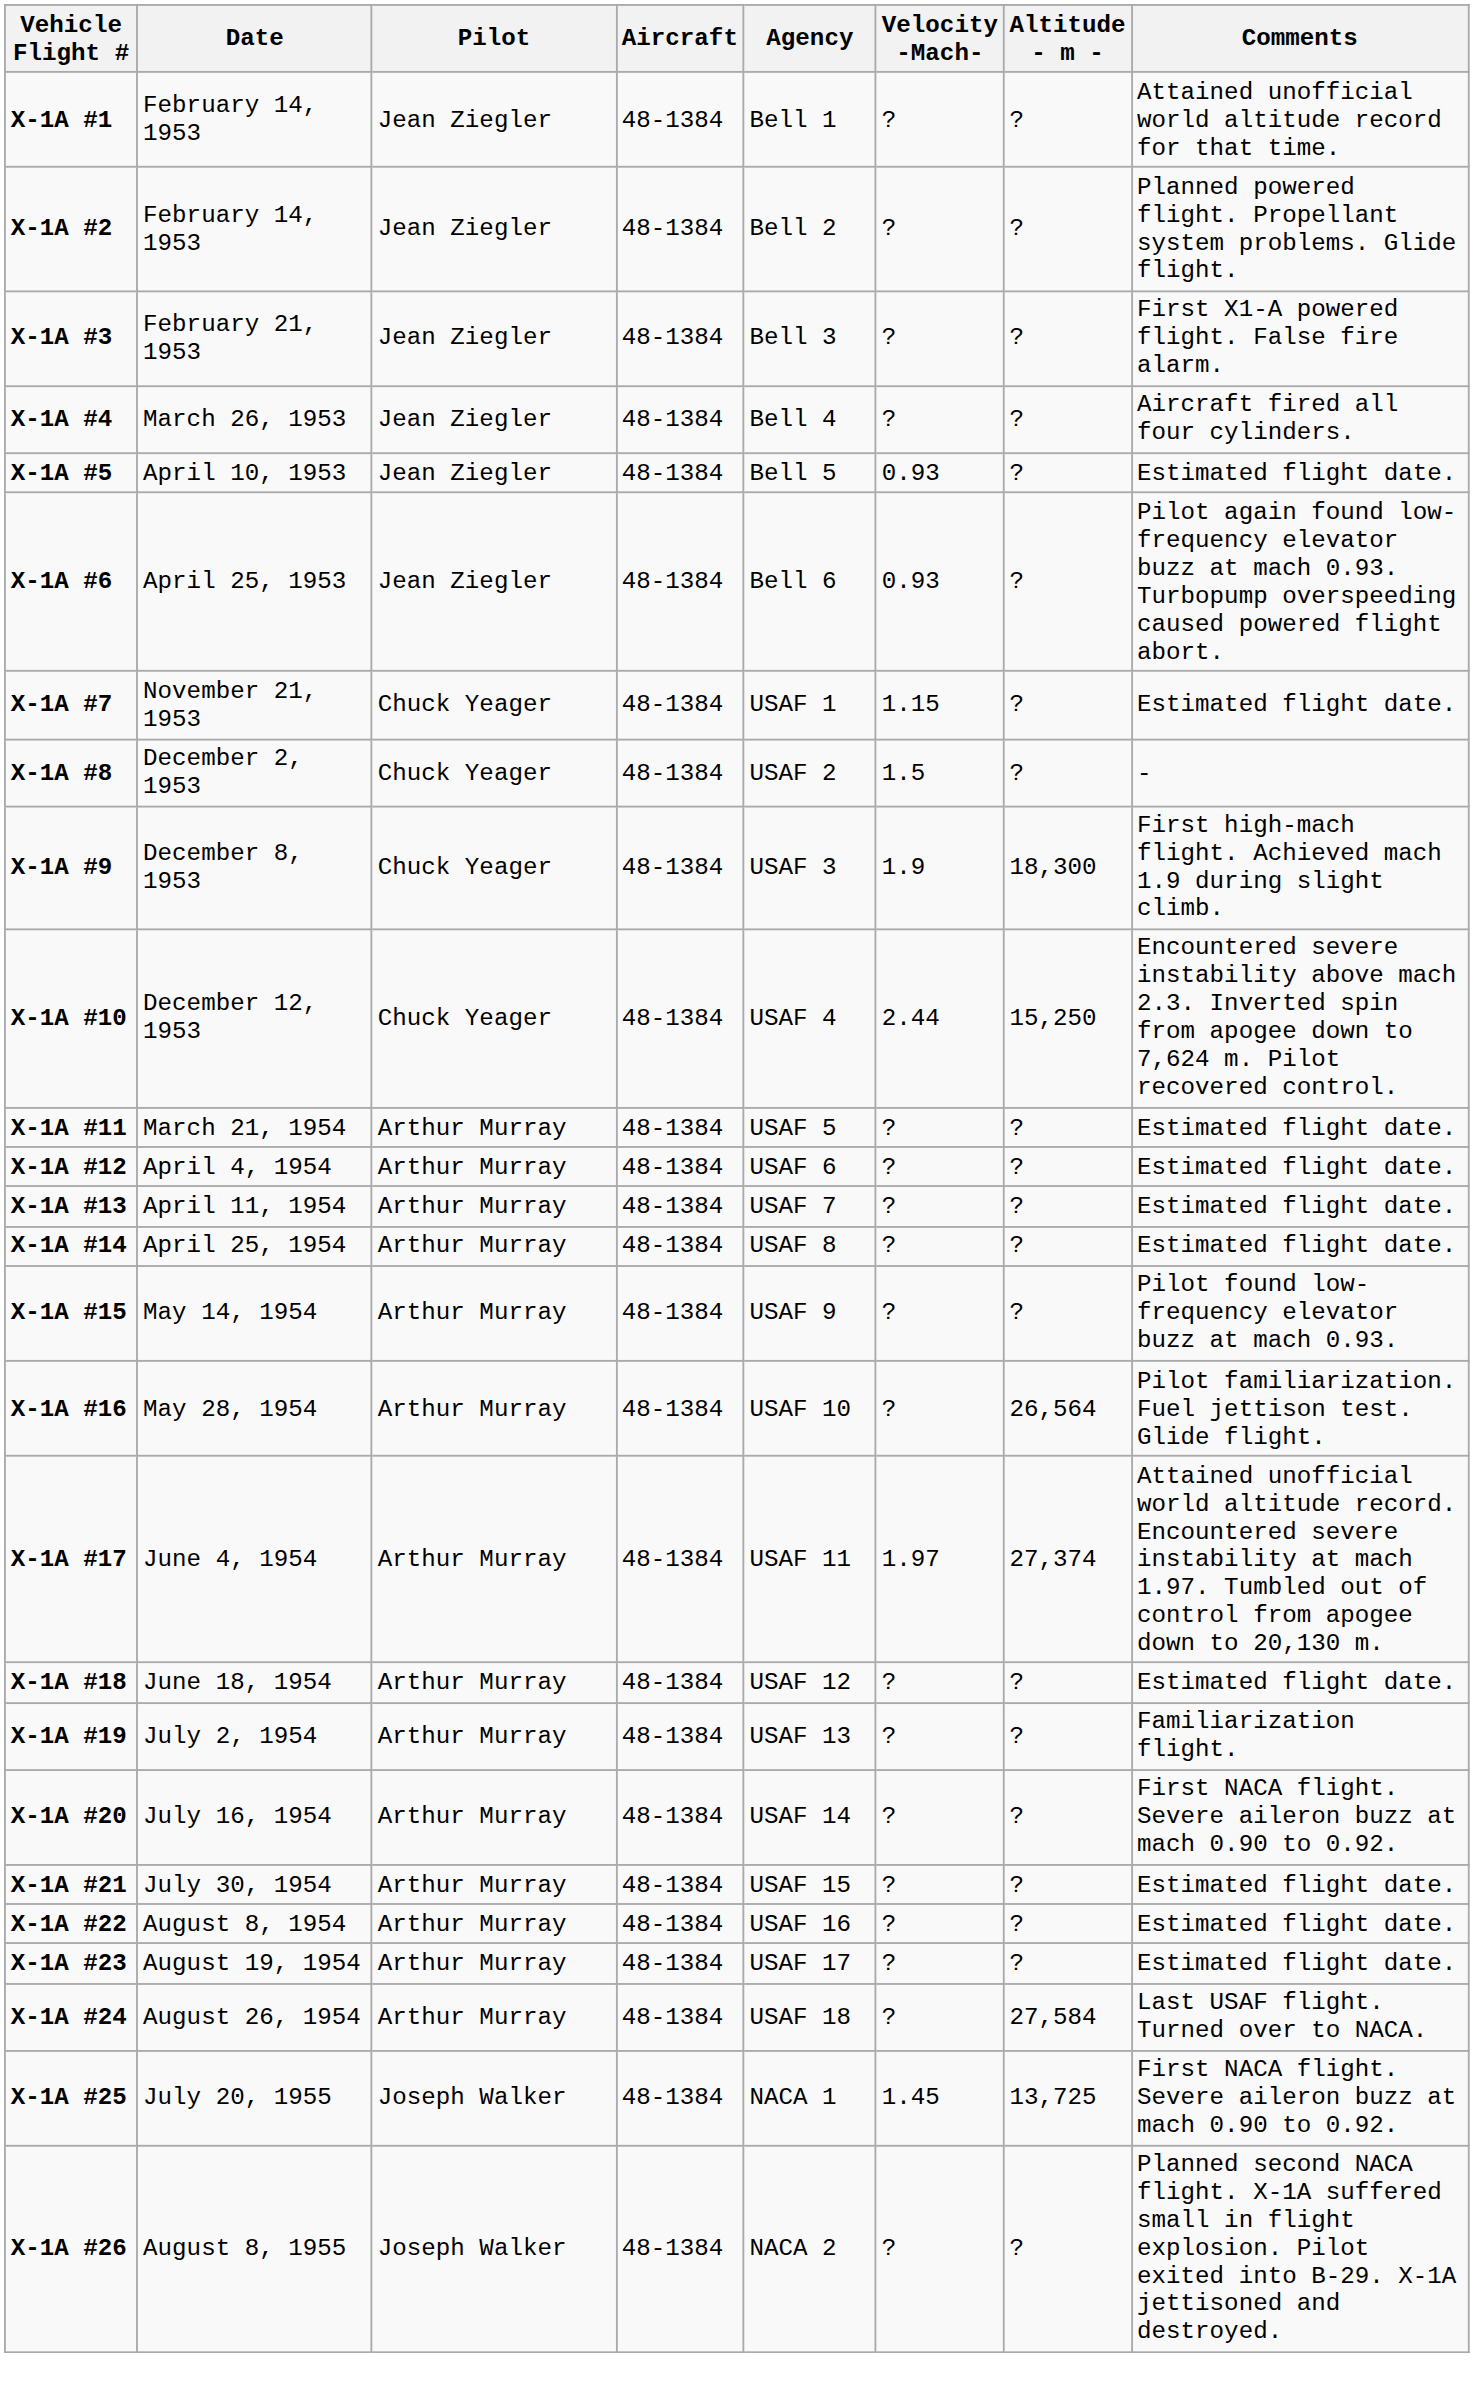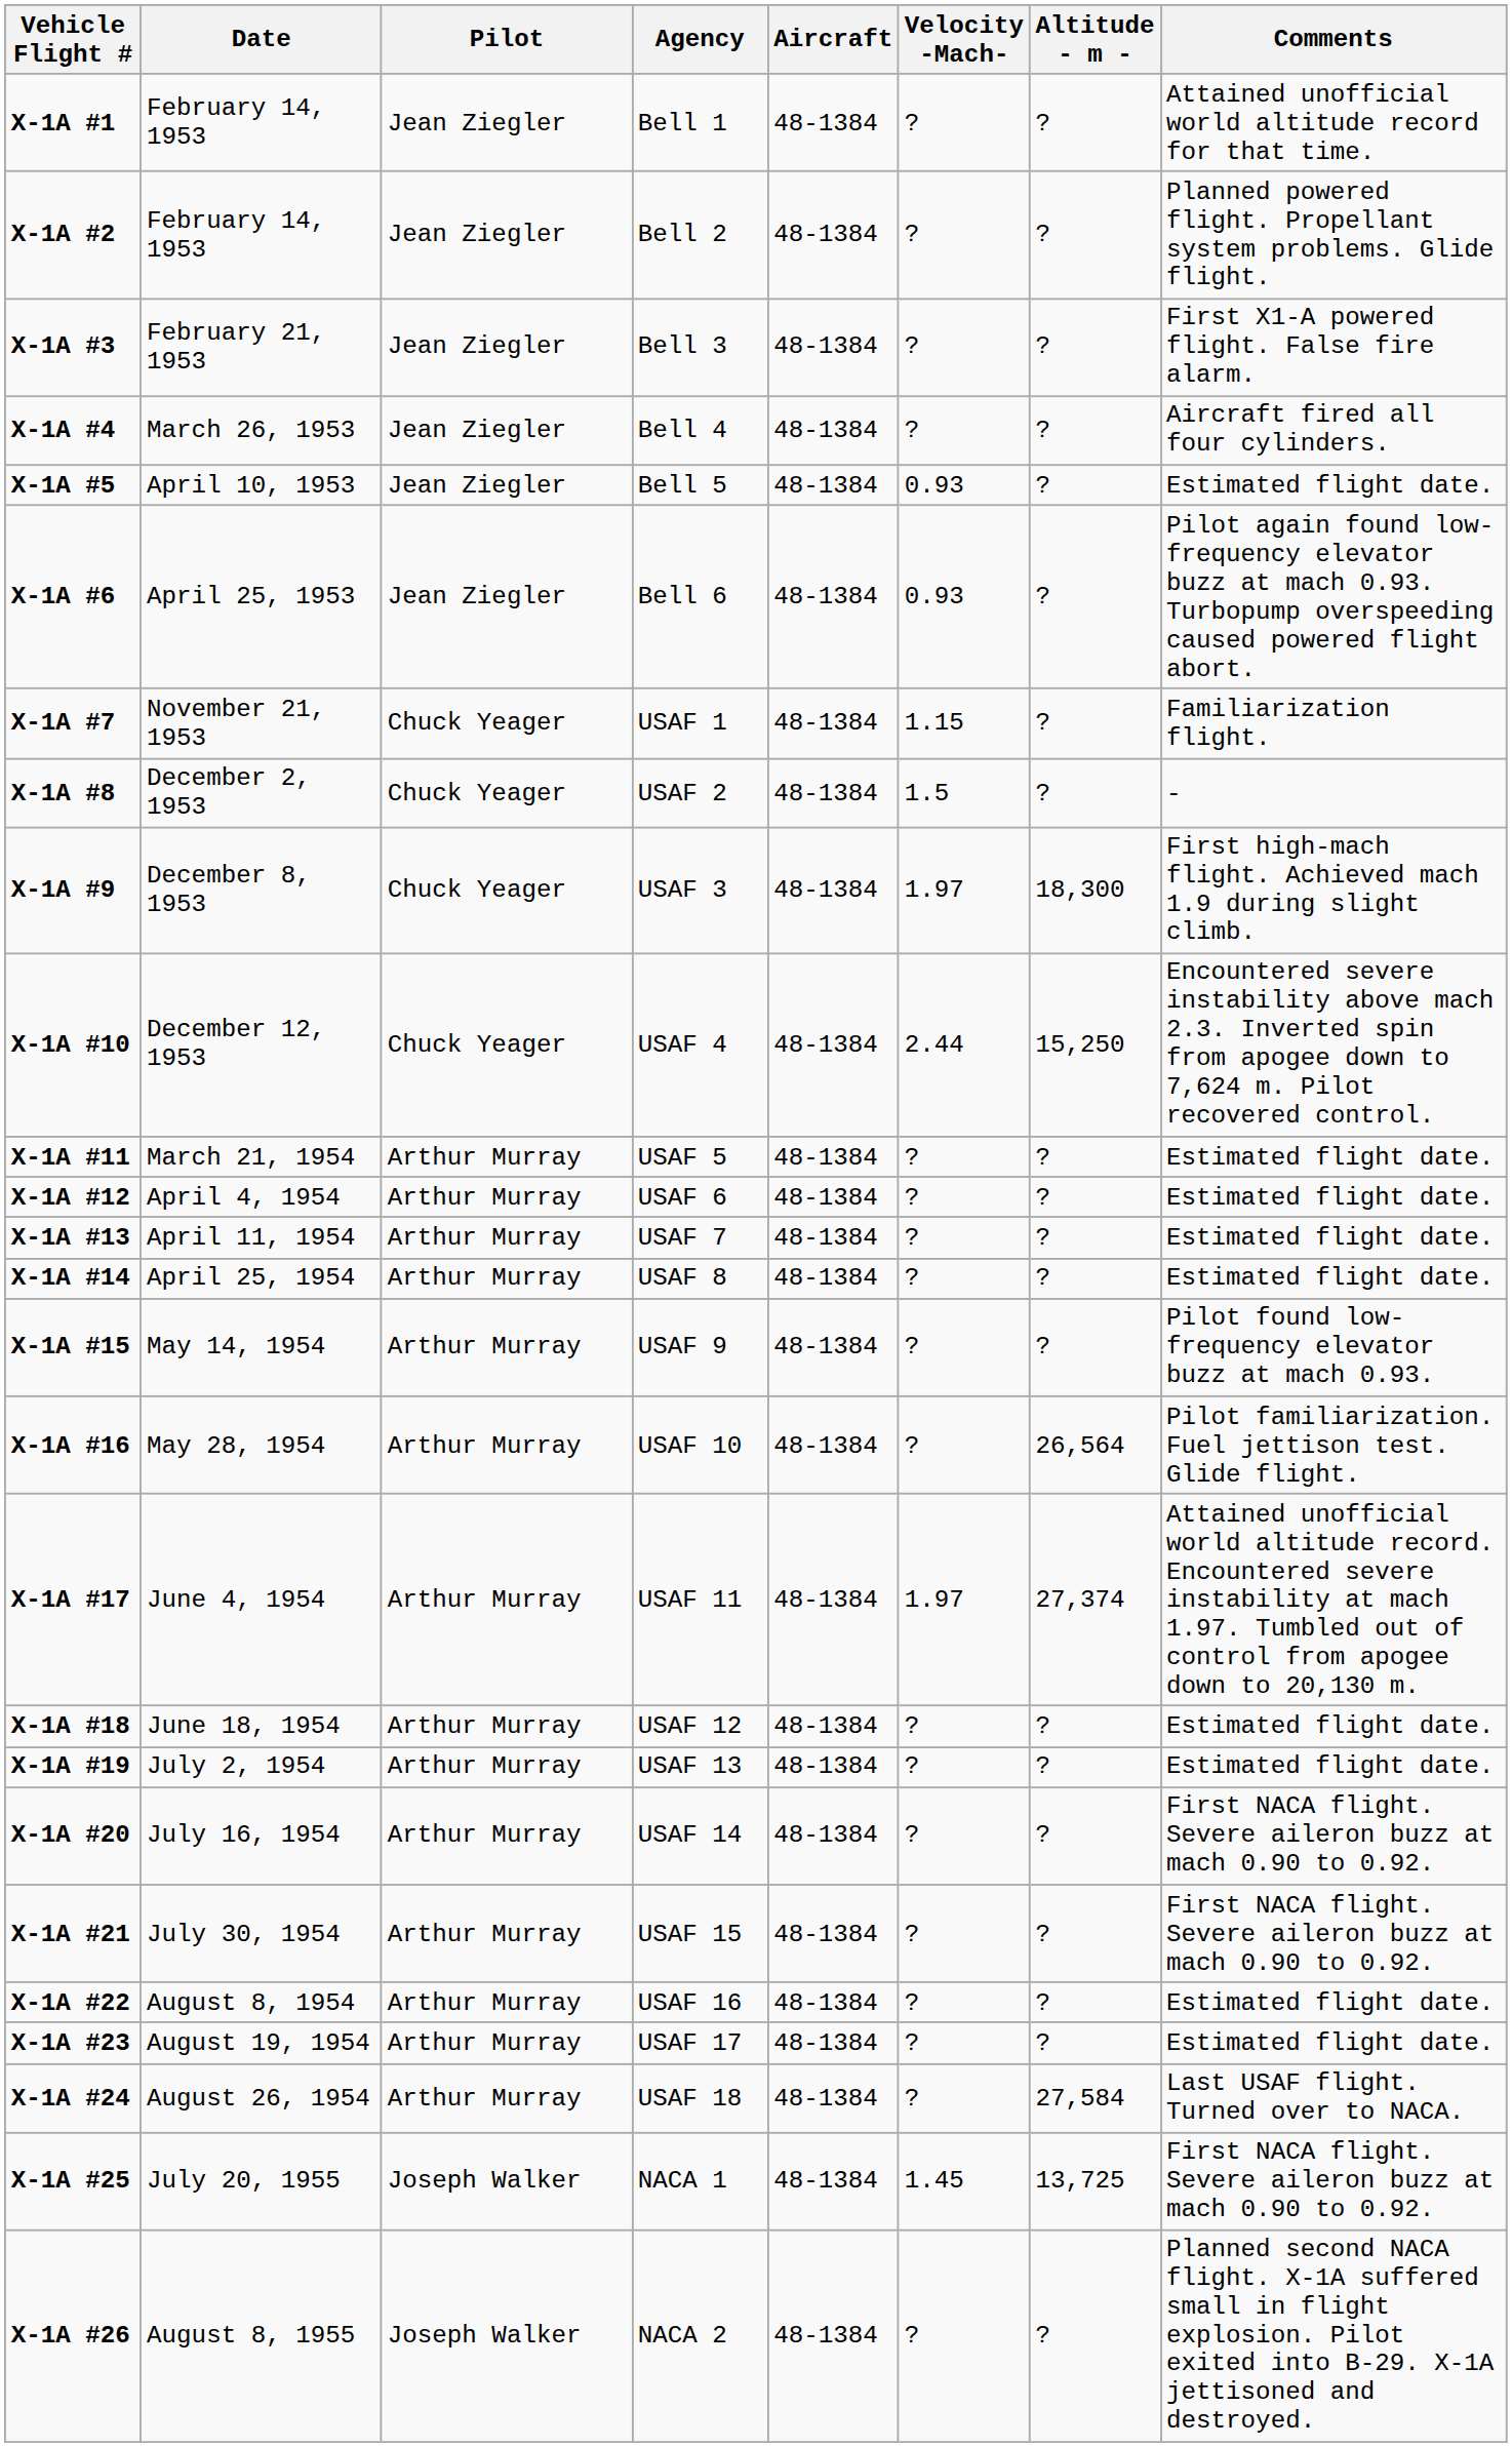 <table class="wikitable">
 <tr>
 <th width="65">Vehicle<br>Flight #</th>
 <th width="120">Date</th>
 <th width="125">Pilot</th>
+<th width="65">Agency</th>
 <th width="50">Aircraft</th>
-<th width="65">Agency</th>
 <th width="50">Velocity<br>-Mach-</th>
 <th width="50">Altitude<br>- m -</th>
 <th width="175">Comments</th>
 </tr>
 <tr>
 <td><strong>X-1A #1</strong></td>
 <td>February 14, 1953</td>
 <td>Jean Ziegler</td>
+<td>Bell 1</td>
 <td>48-1384</td>
-<td>Bell 1</td>
 <td>?</td>
 <td>?</td>
 <td>Attained unofficial world altitude record for that time.</td>
 </tr>
 <tr>
 <td><strong>X-1A #2</strong></td>
 <td>February 14, 1953</td>
 <td>Jean Ziegler</td>
+<td>Bell 2</td>
 <td>48-1384</td>
-<td>Bell 2</td>
 <td>?</td>
 <td>?</td>
 <td>Planned powered flight. Propellant system problems. Glide flight.</td>
 </tr>
 <tr>
 <td><strong>X-1A #3</strong></td>
 <td>February 21, 1953</td>
 <td>Jean Ziegler</td>
+<td>Bell 3</td>
 <td>48-1384</td>
-<td>Bell 3</td>
 <td>?</td>
 <td>?</td>
 <td>First X1-A powered flight. False fire alarm.</td>
 </tr>
 <tr>
 <td><strong>X-1A #4</strong></td>
 <td>March 26, 1953</td>
 <td>Jean Ziegler</td>
+<td>Bell 4</td>
 <td>48-1384</td>
-<td>Bell 4</td>
 <td>?</td>
 <td>?</td>
 <td>Aircraft fired all four cylinders.</td>
 </tr>
 <tr>
 <td><strong>X-1A #5</strong></td>
 <td>April 10, 1953</td>
 <td>Jean Ziegler</td>
+<td>Bell 5</td>
 <td>48-1384</td>
-<td>Bell 5</td>
 <td>0.93</td>
 <td>?</td>
 <td>Estimated flight date.</td>
 </tr>
 <tr>
 <td><strong>X-1A #6</strong></td>
 <td>April 25, 1953</td>
 <td>Jean Ziegler</td>
+<td>Bell 6</td>
 <td>48-1384</td>
-<td>Bell 6</td>
 <td>0.93</td>
 <td>?</td>
 <td>Pilot again found low-frequency elevator buzz at mach 0.93. Turbopump overspeeding caused powered flight abort.</td>
 </tr>
 <tr>
 <td><strong>X-1A #7</strong></td>
 <td>November 21, 1953</td>
 <td>Chuck Yeager</td>
+<td>USAF 1</td>
 <td>48-1384</td>
-<td>USAF 1</td>
 <td>1.15</td>
 <td>?</td>
-<td>Estimated flight date.</td>
+<td>Familiarization flight.</td>
 </tr>
 <tr>
 <td><strong>X-1A #8</strong></td>
 <td>December 2, 1953</td>
 <td>Chuck Yeager</td>
+<td>USAF 2</td>
 <td>48-1384</td>
-<td>USAF 2</td>
 <td>1.5</td>
 <td>?</td>
 <td>-</td>
 </tr>
 <tr>
 <td><strong>X-1A #9</strong></td>
 <td>December 8, 1953</td>
 <td>Chuck Yeager</td>
+<td>USAF 3</td>
 <td>48-1384</td>
-<td>USAF 3</td>
-<td>1.9</td>
+<td>1.97</td>
 <td>18,300</td>
 <td>First high-mach flight. Achieved mach 1.9 during slight climb.</td>
 </tr>
 <tr>
 <td><strong>X-1A #10</strong></td>
 <td>December 12, 1953</td>
 <td>Chuck Yeager</td>
+<td>USAF 4</td>
 <td>48-1384</td>
-<td>USAF 4</td>
 <td>2.44</td>
 <td>15,250</td>
 <td>Encountered severe instability above mach 2.3. Inverted spin from apogee down to 7,624 m. Pilot recovered control.</td>
 </tr>
 <tr>
 <td><strong>X-1A #11</strong></td>
 <td>March 21, 1954</td>
 <td>Arthur Murray</td>
+<td>USAF 5</td>
 <td>48-1384</td>
-<td>USAF 5</td>
 <td>?</td>
 <td>?</td>
 <td>Estimated flight date.</td>
 </tr>
 <tr>
 <td><strong>X-1A #12</strong></td>
 <td>April 4, 1954</td>
 <td>Arthur Murray</td>
+<td>USAF 6</td>
 <td>48-1384</td>
-<td>USAF 6</td>
 <td>?</td>
 <td>?</td>
 <td>Estimated flight date.</td>
 </tr>
 <tr>
 <td><strong>X-1A #13</strong></td>
 <td>April 11, 1954</td>
 <td>Arthur Murray</td>
+<td>USAF 7</td>
 <td>48-1384</td>
-<td>USAF 7</td>
 <td>?</td>
 <td>?</td>
 <td>Estimated flight date.</td>
 </tr>
 <tr>
 <td><strong>X-1A #14</strong></td>
 <td>April 25, 1954</td>
 <td>Arthur Murray</td>
+<td>USAF 8</td>
 <td>48-1384</td>
-<td>USAF 8</td>
 <td>?</td>
 <td>?</td>
 <td>Estimated flight date.</td>
 </tr>
 <tr>
 <td><strong>X-1A #15</strong></td>
 <td>May 14, 1954</td>
 <td>Arthur Murray</td>
+<td>USAF 9</td>
 <td>48-1384</td>
-<td>USAF 9</td>
 <td>?</td>
 <td>?</td>
 <td>Pilot found low-frequency elevator buzz at mach 0.93.</td>
 </tr>
 <tr>
 <td><strong>X-1A #16</strong></td>
 <td>May 28, 1954</td>
 <td>Arthur Murray</td>
+<td>USAF 10</td>
 <td>48-1384</td>
-<td>USAF 10</td>
 <td>?</td>
 <td>26,564</td>
 <td>Pilot familiarization. Fuel jettison test. Glide flight.</td>
 </tr>
 <tr>
 <td><strong>X-1A #17</strong></td>
 <td>June 4, 1954</td>
 <td>Arthur Murray</td>
+<td>USAF 11</td>
 <td>48-1384</td>
-<td>USAF 11</td>
 <td>1.97</td>
 <td>27,374</td>
 <td>Attained unofficial world altitude record. Encountered severe instability at mach 1.97. Tumbled out of control from apogee down to 20,130 m.</td>
 </tr>
 <tr>
 <td><strong>X-1A #18</strong></td>
 <td>June 18, 1954</td>
 <td>Arthur Murray</td>
+<td>USAF 12</td>
 <td>48-1384</td>
-<td>USAF 12</td>
 <td>?</td>
 <td>?</td>
 <td>Estimated flight date.</td>
 </tr>
 <tr>
 <td><strong>X-1A #19</strong></td>
 <td>July 2, 1954</td>
 <td>Arthur Murray</td>
+<td>USAF 13</td>
 <td>48-1384</td>
-<td>USAF 13</td>
 <td>?</td>
 <td>?</td>
-<td>Familiarization flight.</td>
+<td>Estimated flight date.</td>
 </tr>
 <tr>
 <td><strong>X-1A #20</strong></td>
 <td>July 16, 1954</td>
 <td>Arthur Murray</td>
+<td>USAF 14</td>
 <td>48-1384</td>
-<td>USAF 14</td>
 <td>?</td>
 <td>?</td>
 <td>First NACA flight. Severe aileron buzz at mach 0.90 to 0.92.</td>
 </tr>
 <tr>
 <td><strong>X-1A #21</strong></td>
 <td>July 30, 1954</td>
 <td>Arthur Murray</td>
+<td>USAF 15</td>
 <td>48-1384</td>
-<td>USAF 15</td>
 <td>?</td>
 <td>?</td>
-<td>Estimated flight date.</td>
+<td>First NACA flight. Severe aileron buzz at mach 0.90 to 0.92.</td>
 </tr>
 <tr>
 <td><strong>X-1A #22</strong></td>
 <td>August 8, 1954</td>
 <td>Arthur Murray</td>
+<td>USAF 16</td>
 <td>48-1384</td>
-<td>USAF 16</td>
 <td>?</td>
 <td>?</td>
 <td>Estimated flight date.</td>
 </tr>
 <tr>
 <td><strong>X-1A #23</strong></td>
 <td>August 19, 1954</td>
 <td>Arthur Murray</td>
+<td>USAF 17</td>
 <td>48-1384</td>
-<td>USAF 17</td>
 <td>?</td>
 <td>?</td>
 <td>Estimated flight date.</td>
 </tr>
 <tr>
 <td><strong>X-1A #24</strong></td>
 <td>August 26, 1954</td>
 <td>Arthur Murray</td>
+<td>USAF 18</td>
 <td>48-1384</td>
-<td>USAF 18</td>
 <td>?</td>
 <td>27,584</td>
 <td>Last USAF flight. Turned over to NACA.</td>
 </tr>
 <tr>
 <td><strong>X-1A #25</strong></td>
 <td>July 20, 1955</td>
 <td>Joseph Walker</td>
+<td>NACA 1</td>
 <td>48-1384</td>
-<td>NACA 1</td>
 <td>1.45</td>
 <td>13,725</td>
 <td>First NACA flight. Severe aileron buzz at mach 0.90 to 0.92.</td>
 </tr>
 <tr>
 <td><strong>X-1A #26</strong></td>
 <td>August 8, 1955</td>
 <td>Joseph Walker</td>
+<td>NACA 2</td>
 <td>48-1384</td>
-<td>NACA 2</td>
 <td>?</td>
 <td>?</td>
 <td>Planned second NACA flight. X-1A suffered small in flight explosion. Pilot exited into B-29. X-1A jettisoned and destroyed.</td>
 </tr>
 </table>
